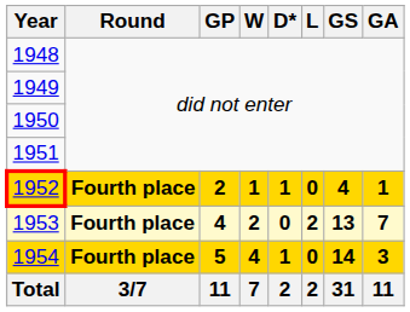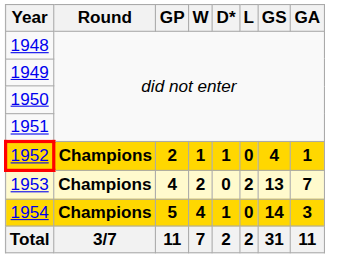 <table class="wikitable" style="text-align: center;">
 <tr>
 <th>Year</th>
 <th>Round</th>
 <th>GP</th>
 <th>W</th>
 <th>D*</th>
 <th>L</th>
 <th>GS</th>
 <th>GA</th>
 </tr>
 <tr>
 <td> <a href='#'>1948</a></td>
 <td colspan=7 rowspan="4"><em>did not enter</em></td>
 </tr>
 <tr>
 <td> <a href='#'>1949</a></td>
 </tr>
 <tr>
 <td> <a href='#'>1950</a></td>
 </tr>
 <tr>
 <td> <a href='#'>1951</a></td>
 </tr>
 <tr bgcolor=gold>
 <td style="border: 3px solid red"> <a href='#'>1952</a></td>
-<td><strong>Fourth place</strong></td>
+<td><strong>Champions</strong></td>
 <td><strong>2</strong></td>
 <td><strong>1</strong></td>
 <td><strong>1</strong></td>
 <td><strong>0</strong></td>
 <td><strong>4</strong></td>
 <td><strong>1</strong></td>
 </tr>
 <tr bgcolor=LemonChiffon>
 <td> <a href='#'>1953</a></td>
-<td><strong>Fourth place</strong></td>
+<td><strong>Champions</strong></td>
 <td><strong>4</strong></td>
 <td><strong>2</strong></td>
 <td><strong>0</strong></td>
 <td><strong>2</strong></td>
 <td><strong>13</strong></td>
 <td><strong>7</strong></td>
 </tr>
 <tr bgcolor=gold>
 <td> <a href='#'>1954</a></td>
-<td><strong>Fourth place</strong></td>
+<td><strong>Champions</strong></td>
 <td><strong>5</strong></td>
 <td><strong>4</strong></td>
 <td><strong>1</strong></td>
 <td><strong>0</strong></td>
 <td><strong>14</strong></td>
 <td><strong>3</strong></td>
 </tr>
 <tr>
 <th><strong>Total</strong></th>
 <th><strong>3/7</strong></th>
 <th><strong>11</strong></th>
 <th><strong>7</strong></th>
 <th><strong>2</strong></th>
 <th><strong>2</strong></th>
 <th><strong>31</strong></th>
 <th><strong>11</strong></th>
 </tr>
 </table>
